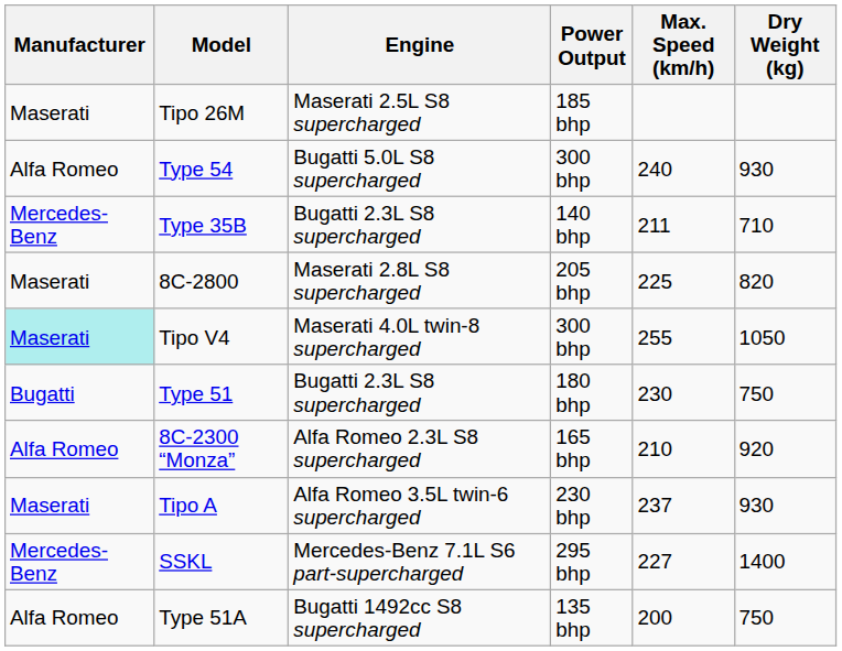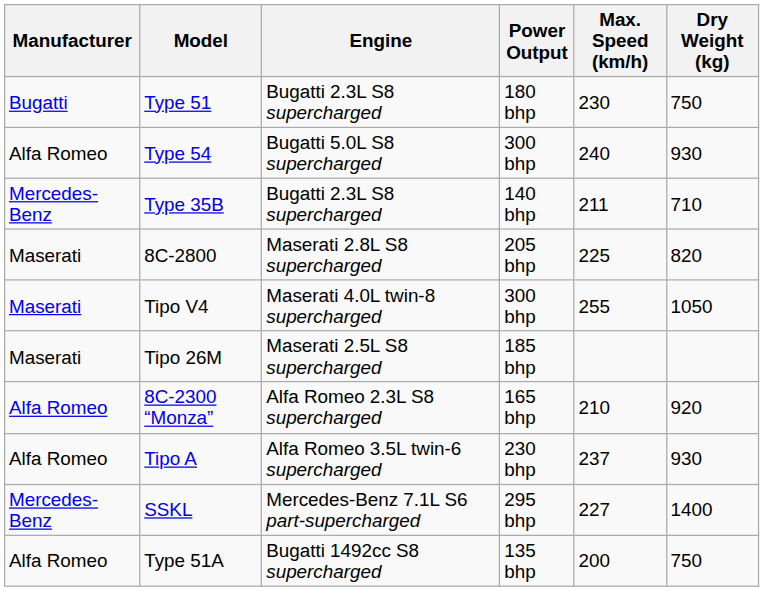 <table class="wikitable" style="font-size: 95%;">
 <tr>
 <th>Manufacturer</th>
 <th>Model</th>
 <th>Engine</th>
 <th>Power<br>Output</th>
 <th>Max. Speed<br> (km/h)</th>
 <th>Dry Weight<br> (kg)</th>
 </tr>
 <tr>
-<td> Maserati</td>
-<td>Tipo 26M</td>
-<td>Maserati 2.5L S8 <em>supercharged</em></td>
-<td>185 bhp</td>
-<td></td>
-<td></td>
+<td> <a href='#'>Bugatti</a></td>
+<td><a href='#'>Type 51</a></td>
+<td>Bugatti 2.3L S8 <em>supercharged</em></td>
+<td>180 bhp</td>
+<td>230</td>
+<td>750</td>
 </tr>
 <tr>
 <td> Alfa Romeo</td>
 <td><a href='#'>Type 54</a></td>
 <td>Bugatti 5.0L S8 <em>supercharged</em></td>
 <td>300 bhp</td>
 <td>240</td>
 <td>930</td>
 </tr>
 <tr>
 <td> <a href='#'>Mercedes-Benz</a></td>
 <td><a href='#'>Type 35B</a></td>
 <td>Bugatti 2.3L S8 <em>supercharged</em></td>
 <td>140 bhp</td>
 <td>211</td>
 <td>710</td>
 </tr>
 <tr>
 <td> Maserati</td>
 <td>8C-2800</td>
 <td>Maserati 2.8L S8 <em>supercharged</em></td>
 <td>205 bhp</td>
 <td>225</td>
 <td>820</td>
 </tr>
 <tr>
-<td style="background: paleturquoise;"> <a href='#'>Maserati</a></td>
+<td> <a href='#'>Maserati</a></td>
 <td>Tipo V4</td>
 <td>Maserati 4.0L twin-8 <em>supercharged</em></td>
 <td>300 bhp</td>
 <td>255</td>
 <td>1050</td>
 </tr>
 <tr>
-<td> <a href='#'>Bugatti</a></td>
-<td><a href='#'>Type 51</a></td>
-<td>Bugatti 2.3L S8 <em>supercharged</em></td>
-<td>180 bhp</td>
-<td>230</td>
-<td>750</td>
+<td> Maserati</td>
+<td>Tipo 26M</td>
+<td>Maserati 2.5L S8 <em>supercharged</em></td>
+<td>185 bhp</td>
+<td></td>
+<td></td>
 </tr>
 <tr>
 <td> <a href='#'>Alfa Romeo</a></td>
 <td><a href='#'>8C-2300 “Monza”</a></td>
 <td>Alfa Romeo 2.3L S8 <em>supercharged</em></td>
 <td>165 bhp</td>
 <td>210</td>
 <td>920</td>
 </tr>
 <tr>
-<td> <a href='#'>Maserati</a></td>
+<td> Alfa Romeo</td>
 <td><a href='#'>Tipo A</a></td>
 <td>Alfa Romeo 3.5L twin-6 <em>supercharged</em></td>
 <td>230 bhp</td>
 <td>237</td>
 <td>930</td>
 </tr>
 <tr>
 <td> <a href='#'>Mercedes-Benz</a></td>
 <td><a href='#'>SSKL</a></td>
 <td>Mercedes-Benz 7.1L S6<br><em>part-supercharged</em></td>
 <td>295 bhp</td>
 <td>227</td>
 <td>1400</td>
 </tr>
 <tr>
 <td> Alfa Romeo</td>
 <td>Type 51A</td>
 <td>Bugatti 1492cc S8 <em>supercharged</em></td>
 <td>135 bhp</td>
 <td>200</td>
 <td>750</td>
 </tr>
 </table>
